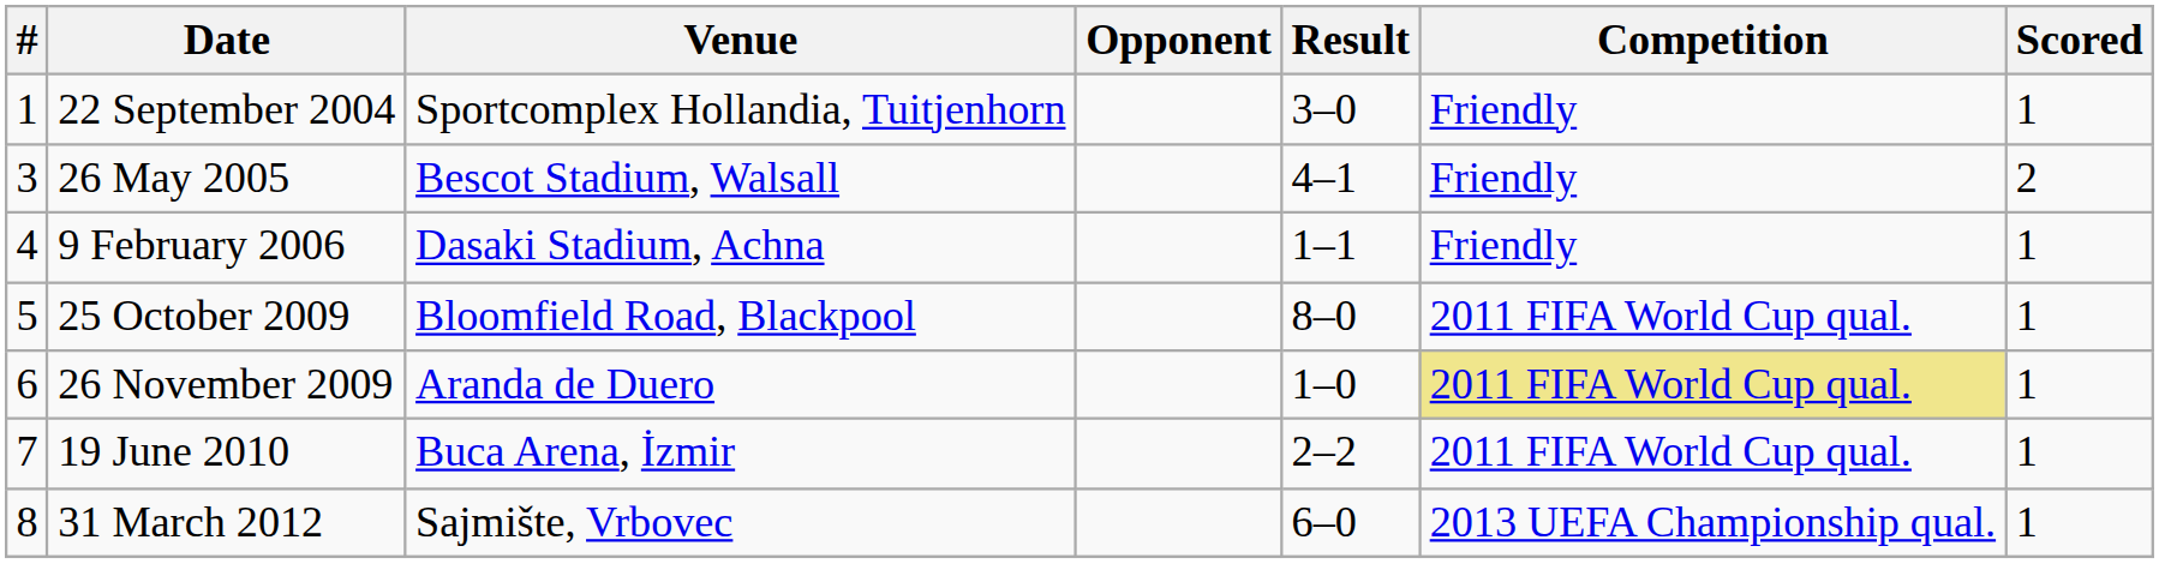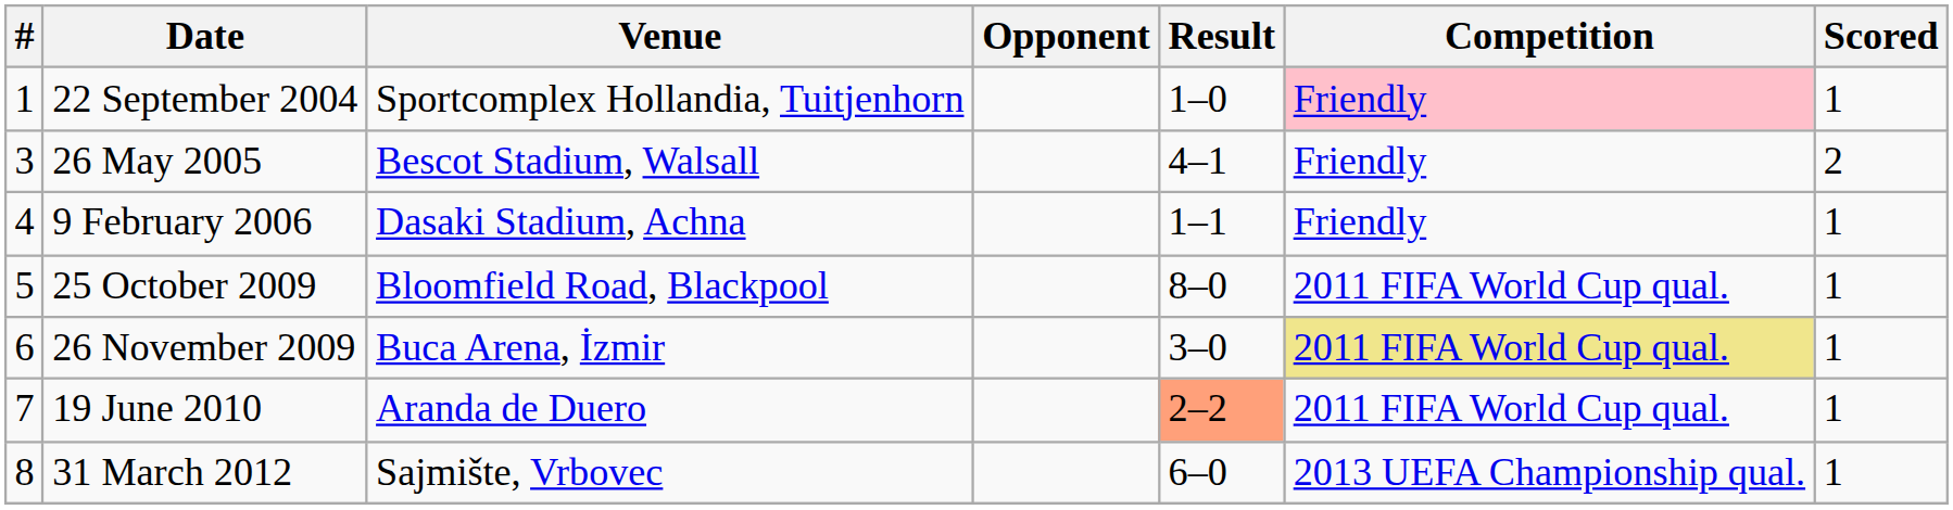 <table class="wikitable">
 <tr>
 <th>#</th>
 <th>Date</th>
 <th>Venue</th>
 <th>Opponent</th>
 <th>Result</th>
 <th>Competition</th>
 <th>Scored</th>
 </tr>
 <tr>
 <td>1</td>
 <td>22 September 2004</td>
 <td>Sportcomplex Hollandia, <a href='#'>Tuitjenhorn</a></td>
 <td></td>
-<td>3–0</td>
-<td><a href='#'>Friendly</a></td>
+<td>1–0</td>
+<td style="background: pink;"><a href='#'>Friendly</a></td>
 <td>1</td>
 </tr>
 <tr>
 <td>3</td>
 <td>26 May 2005</td>
 <td><a href='#'>Bescot Stadium</a>, <a href='#'>Walsall</a></td>
 <td></td>
 <td>4–1</td>
 <td><a href='#'>Friendly</a></td>
 <td>2</td>
 </tr>
 <tr>
 <td>4</td>
 <td>9 February 2006</td>
 <td><a href='#'>Dasaki Stadium</a>, <a href='#'>Achna</a></td>
 <td></td>
 <td>1–1</td>
 <td><a href='#'>Friendly</a></td>
 <td>1</td>
 </tr>
 <tr>
 <td>5</td>
 <td>25 October 2009</td>
 <td><a href='#'>Bloomfield Road</a>, <a href='#'>Blackpool</a></td>
 <td></td>
 <td>8–0</td>
 <td><a href='#'>2011 FIFA World Cup qual.</a></td>
 <td>1</td>
 </tr>
 <tr>
 <td>6</td>
 <td>26 November 2009</td>
-<td><a href='#'>Aranda de Duero</a></td>
+<td><a href='#'>Buca Arena</a>, <a href='#'>İzmir</a></td>
 <td></td>
-<td>1–0</td>
+<td>3–0</td>
 <td style="background: khaki;"><a href='#'>2011 FIFA World Cup qual.</a></td>
 <td>1</td>
 </tr>
 <tr>
 <td>7</td>
 <td>19 June 2010</td>
-<td><a href='#'>Buca Arena</a>, <a href='#'>İzmir</a></td>
+<td><a href='#'>Aranda de Duero</a></td>
 <td></td>
-<td>2–2</td>
+<td style="background: lightsalmon;">2–2</td>
 <td><a href='#'>2011 FIFA World Cup qual.</a></td>
 <td>1</td>
 </tr>
 <tr>
 <td>8</td>
 <td>31 March 2012</td>
 <td>Sajmište, <a href='#'>Vrbovec</a></td>
 <td></td>
 <td>6–0</td>
 <td><a href='#'>2013 UEFA Championship qual.</a></td>
 <td>1</td>
 </tr>
 <tr>
 </tr>
 </table>
